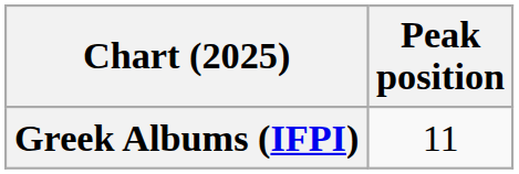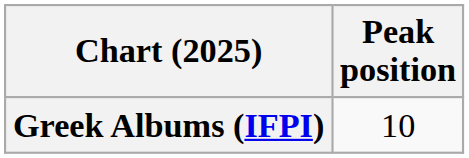 <table class="wikitable plainrowheaders" style="text-align:center">
 <tr>
 <th scope="col">Chart (2025)</th>
 <th scope="col">Peak<br>position</th>
 </tr>
 <tr>
 <th scope="row">Greek Albums (<a href='#'>IFPI</a>)</th>
-<td>11</td>
+<td>10</td>
 </tr>
 </table>
